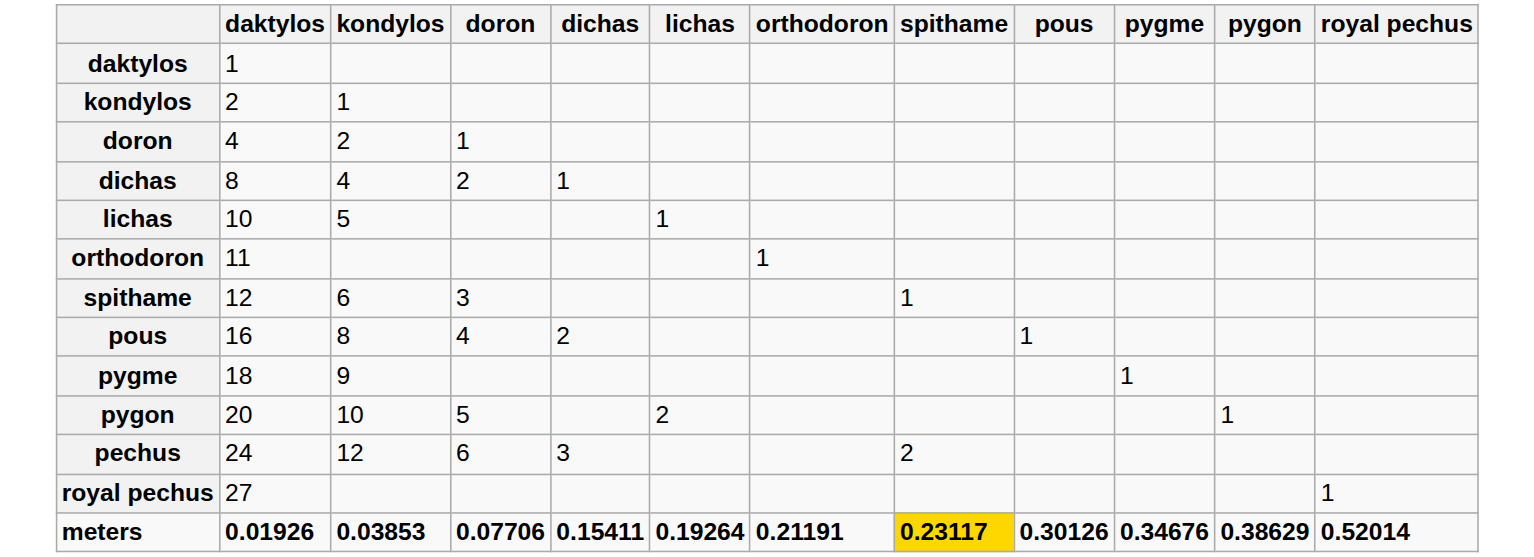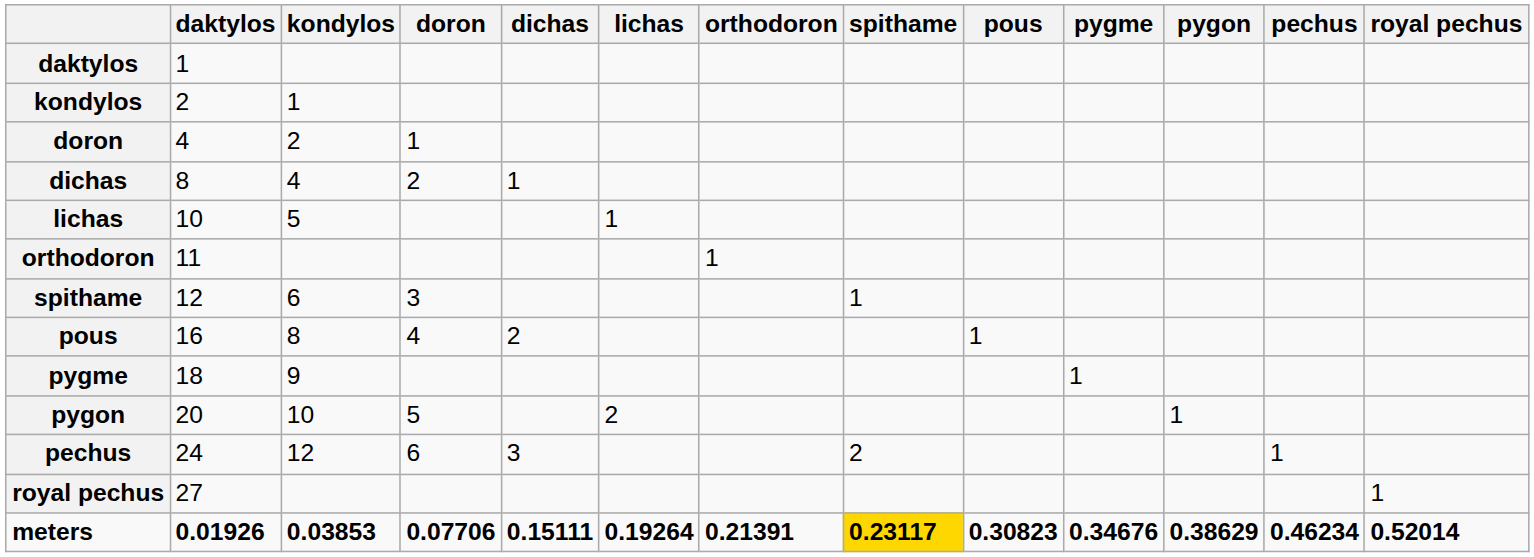 <table class="wikitable" style="margin: 1em auto 1em auto">
 <tr>
 <th></th>
 <th>daktylos</th>
 <th>kondylos</th>
 <th>doron</th>
 <th>dichas</th>
 <th>lichas</th>
 <th>orthodoron</th>
 <th>spithame</th>
 <th>pous</th>
 <th>pygme</th>
 <th>pygon</th>
+<th>pechus</th>
 <th>royal pechus</th>
 </tr>
 <tr>
 <th>daktylos</th>
 <td>1</td>
+<td></td>
 <td></td>
 <td></td>
 <td></td>
 <td></td>
 <td></td>
 <td></td>
 <td></td>
 <td></td>
 <td></td>
 <td></td>
 </tr>
 <tr>
 <th>kondylos</th>
 <td>2</td>
 <td>1</td>
 <td></td>
 <td></td>
 <td></td>
 <td></td>
 <td></td>
 <td></td>
 <td></td>
 <td></td>
 <td></td>
+<td></td>
 </tr>
 <tr>
 <th>doron</th>
 <td>4</td>
 <td>2</td>
 <td>1</td>
+<td></td>
 <td></td>
 <td></td>
 <td></td>
 <td></td>
 <td></td>
 <td></td>
 <td></td>
 <td></td>
 </tr>
 <tr>
 <th>dichas</th>
 <td>8</td>
 <td>4</td>
 <td>2</td>
 <td>1</td>
 <td></td>
 <td></td>
 <td></td>
 <td></td>
 <td></td>
 <td></td>
 <td></td>
+<td></td>
 </tr>
 <tr>
 <th>lichas</th>
 <td>10</td>
 <td>5</td>
 <td></td>
 <td></td>
 <td>1</td>
+<td></td>
 <td></td>
 <td></td>
 <td></td>
 <td></td>
 <td></td>
 <td></td>
 </tr>
 <tr>
 <th>orthodoron</th>
 <td>11</td>
 <td></td>
 <td></td>
 <td></td>
 <td></td>
 <td>1</td>
 <td></td>
 <td></td>
 <td></td>
 <td></td>
 <td></td>
+<td></td>
 </tr>
 <tr>
 <th>spithame</th>
 <td>12</td>
 <td>6</td>
 <td>3</td>
 <td></td>
 <td></td>
 <td></td>
 <td>1</td>
+<td></td>
 <td></td>
 <td></td>
 <td></td>
 <td></td>
 </tr>
 <tr>
 <th>pous</th>
 <td>16</td>
 <td>8</td>
 <td>4</td>
 <td>2</td>
 <td></td>
 <td></td>
 <td></td>
 <td>1</td>
 <td></td>
 <td></td>
 <td></td>
+<td></td>
 </tr>
 <tr>
 <th>pygme</th>
 <td>18</td>
 <td>9</td>
 <td></td>
 <td></td>
 <td></td>
 <td></td>
 <td></td>
 <td></td>
 <td>1</td>
+<td></td>
 <td></td>
 <td></td>
 </tr>
 <tr>
 <th>pygon</th>
 <td>20</td>
 <td>10</td>
 <td>5</td>
 <td></td>
 <td>2</td>
 <td></td>
 <td></td>
 <td></td>
 <td></td>
 <td>1</td>
 <td></td>
+<td></td>
 </tr>
 <tr>
 <th>pechus</th>
 <td>24</td>
 <td>12</td>
 <td>6</td>
 <td>3</td>
 <td></td>
 <td></td>
 <td>2</td>
 <td></td>
 <td></td>
 <td></td>
+<td>1</td>
 <td></td>
 </tr>
 <tr>
 <th>royal pechus</th>
 <td>27</td>
+<td></td>
 <td></td>
 <td></td>
 <td></td>
 <td></td>
 <td></td>
 <td></td>
 <td></td>
 <td></td>
 <td></td>
 <td>1</td>
 </tr>
 <tr>
 <td><strong>meters</strong></td>
 <td><strong>0.01926</strong></td>
 <td><strong>0.03853</strong></td>
 <td><strong>0.07706</strong></td>
-<td><strong>0.15411</strong></td>
+<td><strong>0.15111</strong></td>
 <td><strong>0.19264</strong></td>
-<td><strong>0.21191</strong></td>
+<td><strong>0.21391</strong></td>
 <td style="background: gold;"><strong>0.23117</strong></td>
-<td><strong>0.30126</strong></td>
+<td><strong>0.30823</strong></td>
 <td><strong>0.34676</strong></td>
 <td><strong>0.38629</strong></td>
+<td><strong>0.46234</strong></td>
 <td><strong>0.52014</strong></td>
 </tr>
 </table>
